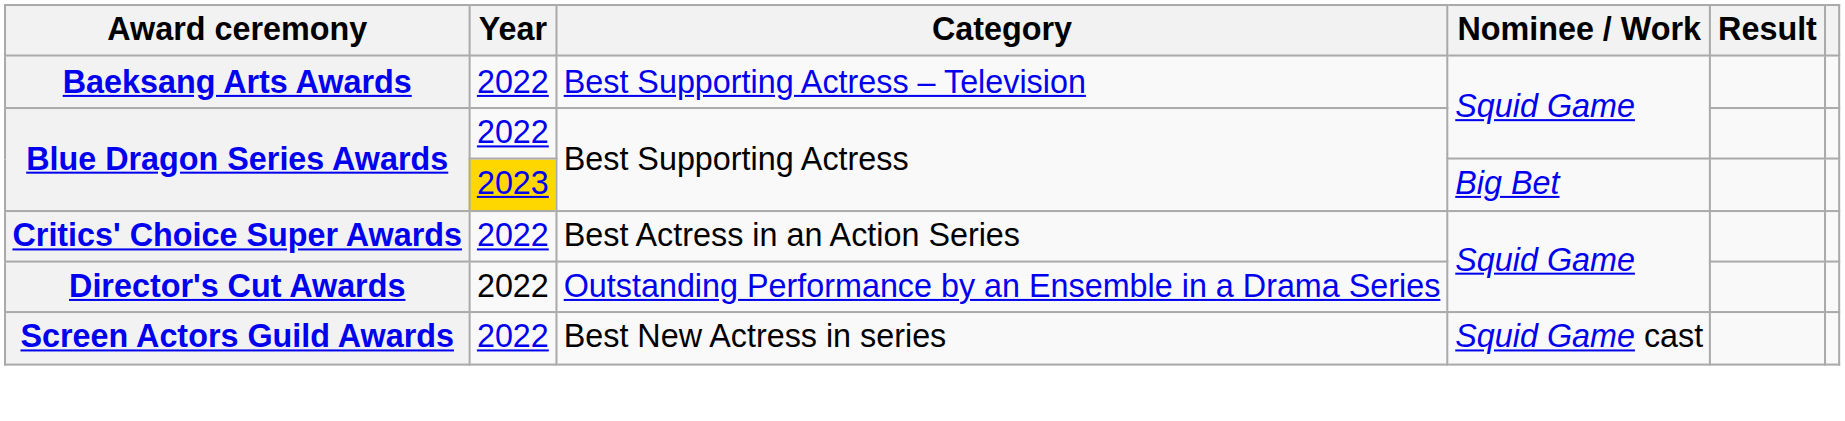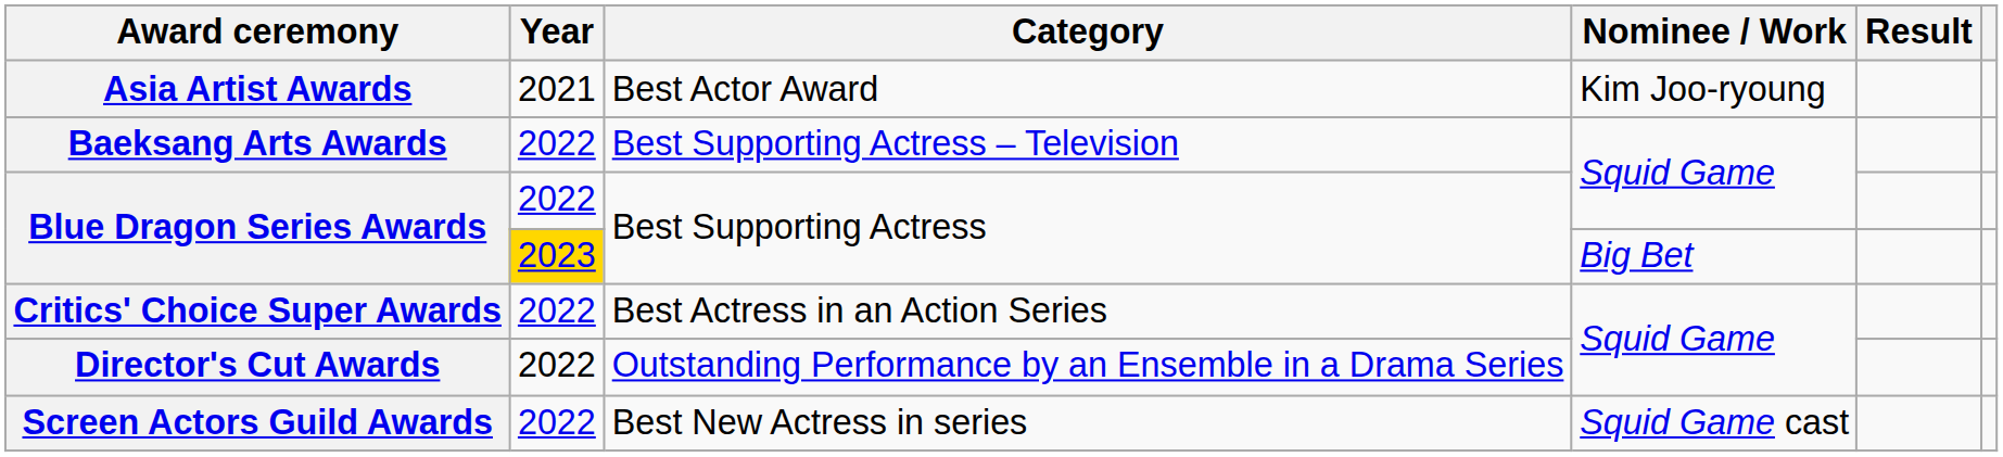 <table class="wikitable plainrowheaders">
 <tr>
 <th scope="col">Award ceremony</th>
 <th scope="col">Year</th>
 <th scope="col">Category</th>
 <th scope="col">Nominee / Work</th>
 <th scope="col">Result</th>
 <th scope="col"></th>
+</tr>
+<tr>
+<th scope="row"><a href='#'>Asia Artist Awards</a></th>
+<td style="text-align:center">2021</td>
+<td>Best Actor Award</td>
+<td>Kim Joo-ryoung</td>
+<td></td>
+<td style="text-align:center"></td>
 </tr>
 <tr>
 <th scope="row"><a href='#'>Baeksang Arts Awards</a></th>
 <td style="text-align:center"><a href='#'>2022</a></td>
 <td><a href='#'>Best Supporting Actress – Television</a></td>
 <td rowspan="2"><em><a href='#'>Squid Game</a></em></td>
 <td></td>
 <td style="text-align:center"></td>
 </tr>
 <tr>
 <th scope="row" rowspan="2"><a href='#'>Blue Dragon Series Awards</a></th>
 <td style="text-align:center"><a href='#'>2022</a></td>
 <td rowspan="2">Best Supporting Actress</td>
 <td></td>
 <td style="text-align:center"></td>
 </tr>
 <tr>
 <td style="background: gold; text-align:center"><a href='#'>2023</a></td>
 <td><em><a href='#'>Big Bet</a></em></td>
 <td></td>
 <td style="text-align:center"></td>
 </tr>
 <tr>
 <th scope="row"><a href='#'>Critics' Choice Super Awards</a></th>
 <td style="text-align:center"><a href='#'>2022</a></td>
 <td>Best Actress in an Action Series</td>
 <td rowspan="2"><em> <a href='#'>Squid Game</a></em></td>
 <td></td>
 <td style="text-align:center"></td>
 </tr>
 <tr>
 <th scope="row"><a href='#'>Director's Cut Awards</a></th>
 <td style="text-align:center">2022</td>
 <td><a href='#'>Outstanding Performance by an Ensemble in a Drama Series</a></td>
 <td></td>
 <td style="text-align:center"></td>
 </tr>
 <tr>
 <th scope="row"><a href='#'>Screen Actors Guild Awards</a></th>
 <td style="text-align:center"><a href='#'>2022</a></td>
 <td>Best New Actress in series</td>
 <td><em><a href='#'>Squid Game</a></em> cast</td>
 <td></td>
 <td style="text-align:center"></td>
 </tr>
 </table>
